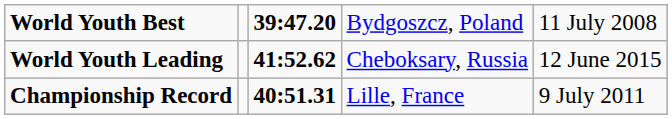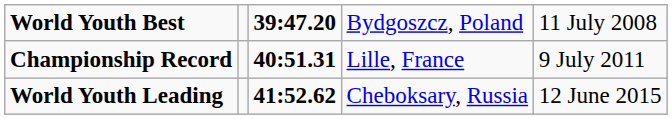 <table class="wikitable">
 <tr>
 <td><strong>World Youth Best</strong></td>
 <td></td>
 <td><strong>39:47.20</strong></td>
 <td><a href='#'>Bydgoszcz</a>, <a href='#'>Poland</a></td>
 <td>11 July 2008</td>
 </tr>
 <tr>
+<td><strong>Championship Record</strong></td>
+<td></td>
+<td><strong>40:51.31</strong></td>
+<td><a href='#'>Lille</a>, <a href='#'>France</a></td>
+<td>9 July 2011</td>
+</tr>
+<tr>
 <td><strong>World Youth Leading</strong></td>
 <td></td>
 <td><strong>41:52.62</strong></td>
 <td><a href='#'>Cheboksary</a>, <a href='#'>Russia</a></td>
 <td>12 June 2015</td>
 </tr>
-<tr>
-<td><strong>Championship Record</strong></td>
-<td></td>
-<td><strong>40:51.31</strong></td>
-<td><a href='#'>Lille</a>, <a href='#'>France</a></td>
-<td>9 July 2011</td>
-</tr>
 </table>
